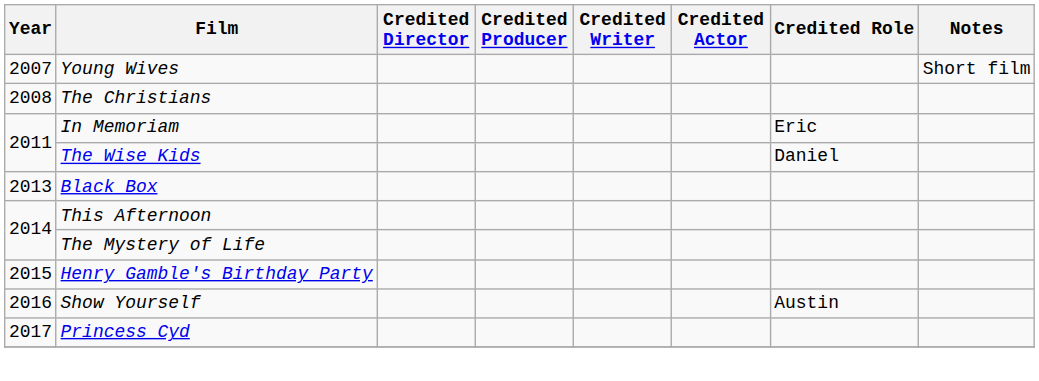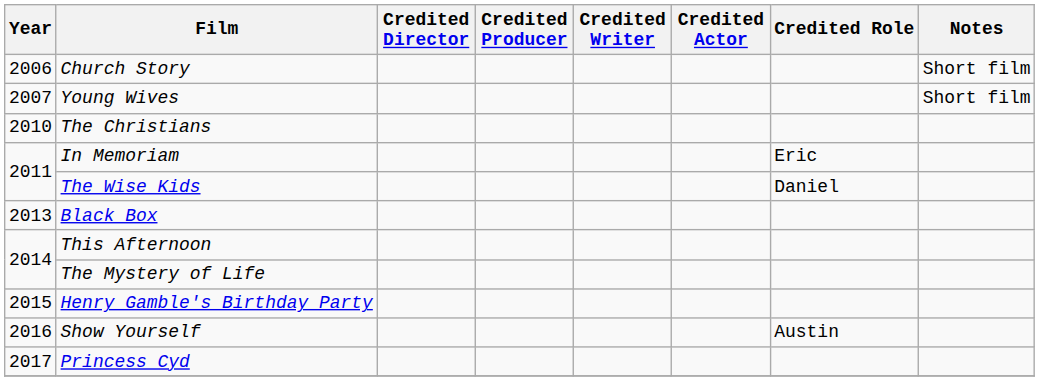 <table class="wikitable sortable">
 <tr>
 <th style="width:26px;">Year</th>
 <th>Film</th>
 <th width=65>Credited <a href='#'>Director</a></th>
 <th width=65>Credited <a href='#'>Producer</a></th>
 <th width=65>Credited <a href='#'>Writer</a></th>
 <th width=65>Credited <a href='#'>Actor</a></th>
 <th>Credited Role</th>
 <th>Notes</th>
 </tr>
 <tr>
+<td>2006</td>
+<td><em>Church Story</em></td>
+<td></td>
+<td></td>
+<td></td>
+<td></td>
+<td></td>
+<td>Short film</td>
+</tr>
+<tr>
 <td>2007</td>
 <td><em>Young Wives</em></td>
 <td></td>
 <td></td>
 <td></td>
 <td></td>
 <td></td>
 <td>Short film</td>
 </tr>
 <tr>
-<td>2008</td>
+<td>2010</td>
 <td><em>The Christians</em></td>
 <td></td>
 <td></td>
 <td></td>
 <td></td>
 <td></td>
 <td></td>
 </tr>
 <tr>
 <td rowspan=2>2011</td>
 <td><em>In Memoriam</em></td>
 <td></td>
 <td></td>
 <td></td>
 <td></td>
 <td>Eric</td>
 <td></td>
 </tr>
 <tr>
 <td><em><a href='#'>The Wise Kids</a></em></td>
 <td></td>
 <td></td>
 <td></td>
 <td></td>
 <td>Daniel</td>
 <td></td>
 </tr>
 <tr>
 <td>2013</td>
 <td><em><a href='#'>Black Box</a></em></td>
 <td></td>
 <td></td>
 <td></td>
 <td></td>
 <td></td>
 <td></td>
 </tr>
 <tr>
 <td rowspan=2>2014</td>
 <td><em>This Afternoon</em></td>
 <td></td>
 <td></td>
 <td></td>
 <td></td>
 <td></td>
 <td></td>
 </tr>
 <tr>
 <td><em>The Mystery of Life</em></td>
 <td></td>
 <td></td>
 <td></td>
 <td></td>
 <td></td>
 <td></td>
 </tr>
 <tr>
 <td>2015</td>
 <td><em><a href='#'>Henry Gamble's Birthday Party</a></em></td>
 <td></td>
 <td></td>
 <td></td>
 <td></td>
 <td></td>
 <td></td>
 </tr>
 <tr>
 <td>2016</td>
 <td><em>Show Yourself</em></td>
 <td></td>
 <td></td>
 <td></td>
 <td></td>
 <td>Austin</td>
 <td></td>
 </tr>
 <tr>
 <td>2017</td>
 <td><em><a href='#'>Princess Cyd</a></em></td>
 <td></td>
 <td></td>
 <td></td>
 <td></td>
 <td></td>
 <td></td>
 </tr>
 <tr>
 </tr>
 </table>
